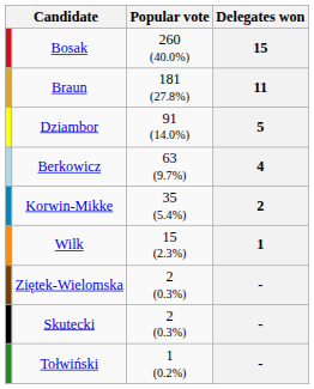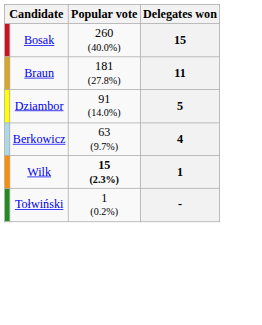 <table class="wikitable sortable" style="text-align:center;">
 <tr>
 <th colspan=2>Candidate</th>
 <th>Popular vote</th>
 <th>Delegates won</th>
 </tr>
 <tr>
 <td style="background:#CF1020;"></td>
 <td><a href='#'>Bosak</a></td>
 <td>260<br><small>(40.0%)</small></td>
 <th scope="row" data-sort-value="15">15</th>
 </tr>
 <tr>
 <td style="background:#DAA520;"></td>
 <td><a href='#'>Braun</a></td>
 <td>181<br><small>(27.8%)</small></td>
 <th scope="row" data-sort-value="11">11</th>
 </tr>
 <tr>
 <td style="background:#FFFF00;"></td>
 <td><a href='#'>Dziambor</a></td>
 <td>91<br><small>(14.0%)</small></td>
 <th scope="row" data-sort-value="5">5</th>
 </tr>
 <tr>
 <td style="background:#ADD8E6;"></td>
 <td><a href='#'>Berkowicz</a></td>
 <td>63<br><small>(9.7%)</small></td>
 <th scope="row" data-sort-value="4">4</th>
 </tr>
 <tr>
-<td style="background:#0087BD;"></td>
-<td><a href='#'>Korwin-Mikke</a></td>
-<td>35<br><small>(5.4%)</small></td>
-<th scope="row" data-sort-value="2">2</th>
-</tr>
-<tr>
 <td style="background:#FF8C00;"></td>
 <td><a href='#'>Wilk</a></td>
-<td>15<br><small>(2.3%)</small></td>
+<td><strong>15<br><small>(2.3%)</small></strong></td>
 <th scope="row" data-sort-value="1">1</th>
-</tr>
-<tr>
-<td style="background:#7B3F00;"></td>
-<td><a href='#'>Ziętek-Wielomska</a></td>
-<td>2<br><small>(0.3%)</small></td>
-<th scope="row" data-sort-value="-">-</th>
-</tr>
-<tr>
-<td style="background:#000000;"></td>
-<td><a href='#'>Skutecki</a></td>
-<td>2<br><small>(0.3%)</small></td>
-<th scope="row" data-sort-value="-">-</th>
 </tr>
 <tr>
 <td style="background:#228B22;"></td>
 <td><a href='#'>Tołwiński</a></td>
 <td>1<br><small>(0.2%)</small></td>
 <th scope="row" data-sort-value="-">-</th>
 </tr>
 </table>
